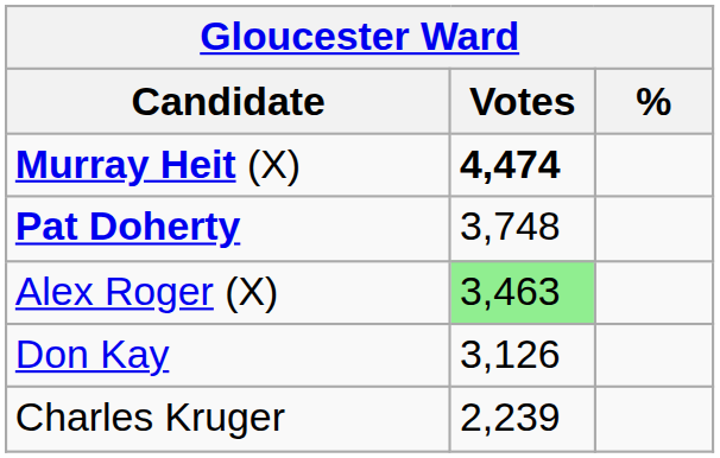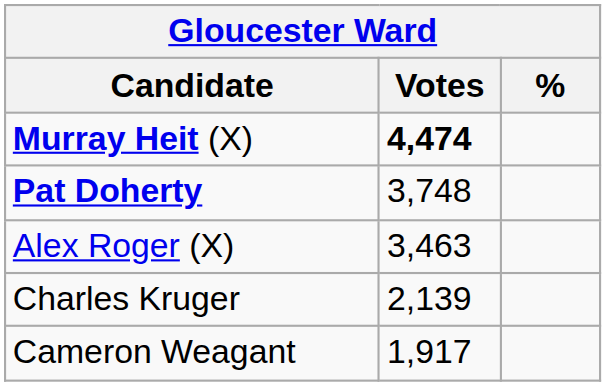 <table class="wikitable">
 <tr>
 <th colspan="3"><a href='#'>Gloucester Ward</a></th>
 </tr>
 <tr>
 <th style="width: 170px">Candidate</th>
 <th style="width: 50px">Votes</th>
 <th style="width: 40px">%</th>
 </tr>
 <tr>
 <td><strong><a href='#'>Murray Heit</a></strong> (X)</td>
 <td><strong>4,474</strong></td>
 <td></td>
 </tr>
 <tr>
 <td><strong><a href='#'>Pat Doherty</a></strong></td>
 <td>3,748</td>
 <td></td>
 </tr>
 <tr>
 <td><a href='#'>Alex Roger</a> (X)</td>
-<td style="background: lightgreen;">3,463</td>
-<td></td>
-</tr>
-<tr>
-<td><a href='#'>Don Kay</a></td>
-<td>3,126</td>
+<td>3,463</td>
 <td></td>
 </tr>
 <tr>
 <td>Charles Kruger</td>
-<td>2,239</td>
+<td>2,139</td>
+<td></td>
+</tr>
+<tr>
+<td>Cameron Weagant</td>
+<td>1,917</td>
 <td></td>
 </tr>
 </table>
